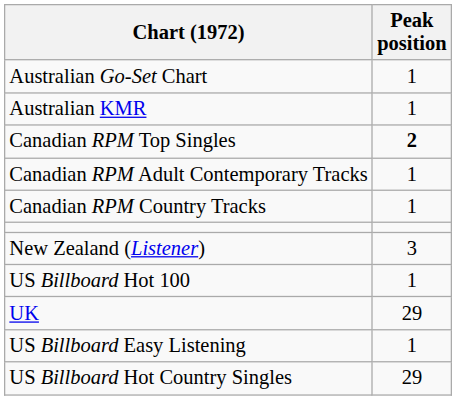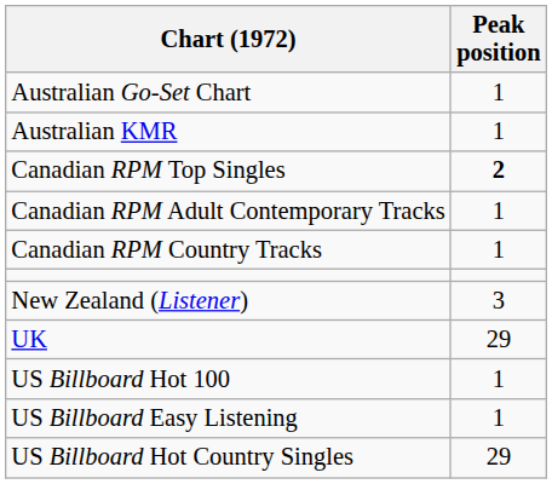 <table class="wikitable sortable">
 <tr>
 <th>Chart (1972)</th>
 <th>Peak<br>position</th>
 </tr>
 <tr>
 <td>Australian <em>Go-Set</em> Chart</td>
 <td style="text-align:center;">1</td>
 </tr>
 <tr>
 <td>Australian <a href='#'>KMR</a></td>
 <td style="text-align:center;">1</td>
 </tr>
 <tr>
 <td>Canadian <em>RPM</em> Top Singles</td>
 <td style="text-align:center;"><strong>2</strong></td>
 </tr>
 <tr>
 <td>Canadian <em>RPM</em> Adult Contemporary Tracks</td>
 <td style="text-align:center;">1</td>
 </tr>
 <tr>
 <td>Canadian <em>RPM</em> Country Tracks</td>
 <td style="text-align:center;">1</td>
 </tr>
 <tr>
 <td></td>
 </tr>
 <tr>
 <td>New Zealand (<em><a href='#'>Listener</a></em>)</td>
 <td style="text-align:center;">3</td>
 </tr>
 <tr>
+<td><a href='#'>UK</a></td>
+<td style="text-align:center;">29</td>
+</tr>
+<tr>
 <td>US <em>Billboard</em> Hot 100</td>
 <td style="text-align:center;">1</td>
-</tr>
-<tr>
-<td><a href='#'>UK</a></td>
-<td style="text-align:center;">29</td>
 </tr>
 <tr>
 <td>US <em>Billboard</em> Easy Listening </td>
 <td style="text-align:center;">1</td>
 </tr>
 <tr>
 <td>US <em>Billboard</em> Hot Country Singles </td>
 <td style="text-align:center;">29</td>
 </tr>
 </table>
